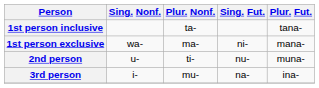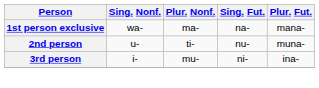 <table class="wikitable" style="text-align: center;">
 <tr>
 <th><a href='#'>Person</a></th>
 <th><a href='#'>Sing.</a> <a href='#'>Nonf.</a></th>
 <th><a href='#'>Plur.</a> <a href='#'>Nonf.</a></th>
 <th><a href='#'>Sing.</a> <a href='#'>Fut.</a></th>
 <th><a href='#'>Plur.</a> <a href='#'>Fut.</a></th>
 </tr>
 <tr>
-<th><a href='#'>1st person inclusive</a></th>
-<td></td>
-<td>ta-</td>
-<td></td>
-<td>tana-</td>
-</tr>
-<tr>
 <th><a href='#'>1st person exclusive</a></th>
 <td>wa-</td>
 <td>ma-</td>
-<td>ni-</td>
+<td>na-</td>
 <td>mana-</td>
 </tr>
 <tr>
 <th><a href='#'>2nd person</a></th>
 <td>u-</td>
 <td>ti-</td>
 <td>nu-</td>
 <td>muna-</td>
 </tr>
 <tr>
 <th><a href='#'>3rd person</a></th>
 <td>i-</td>
 <td>mu-</td>
-<td>na-</td>
+<td>ni-</td>
 <td>ina-</td>
 </tr>
 <tr>
 </tr>
 </table>
